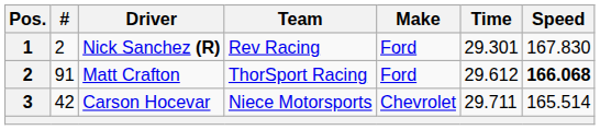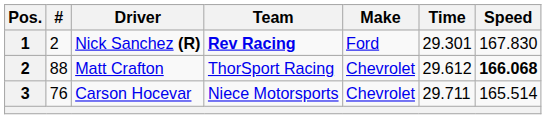 <table class="wikitable" style="font-size:95%">
 <tr>
 <th>Pos.</th>
 <th>#</th>
 <th>Driver</th>
 <th>Team</th>
 <th>Make</th>
 <th>Time</th>
 <th>Speed</th>
 </tr>
 <tr>
 <th>1</th>
 <td>2</td>
 <td><a href='#'>Nick Sanchez</a> <strong>(R)</strong></td>
-<td><a href='#'>Rev Racing</a></td>
+<td><strong><a href='#'>Rev Racing</a></strong></td>
 <td><a href='#'>Ford</a></td>
 <td>29.301</td>
 <td>167.830</td>
 </tr>
 <tr>
 <th>2</th>
-<td>91</td>
+<td>88</td>
 <td><a href='#'>Matt Crafton</a></td>
 <td><a href='#'>ThorSport Racing</a></td>
-<td><a href='#'>Ford</a></td>
+<td><a href='#'>Chevrolet</a></td>
 <td>29.612</td>
 <td><strong>166.068</strong></td>
 </tr>
 <tr>
 <th>3</th>
-<td>42</td>
+<td>76</td>
 <td><a href='#'>Carson Hocevar</a></td>
 <td><a href='#'>Niece Motorsports</a></td>
 <td><a href='#'>Chevrolet</a></td>
 <td>29.711</td>
 <td>165.514</td>
 </tr>
 <tr>
 <th colspan="7"></th>
 </tr>
 </table>
